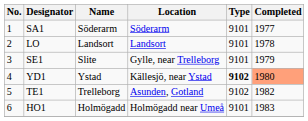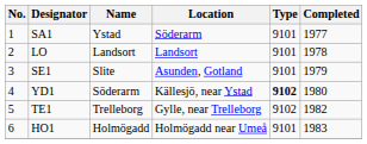 <table class="wikitable" border="1">
 <tr>
 <th>No.</th>
 <th>Designator</th>
 <th>Name</th>
 <th>Location</th>
 <th>Type</th>
 <th>Completed</th>
 </tr>
 <tr>
 <td>1</td>
 <td>SA1</td>
-<td>Söderarm</td>
+<td>Ystad</td>
 <td><a href='#'>Söderarm</a></td>
 <td>9101</td>
 <td>1977</td>
 </tr>
 <tr>
 <td>2</td>
 <td>LO</td>
 <td>Landsort</td>
 <td><a href='#'>Landsort</a></td>
 <td>9101</td>
 <td>1978</td>
 </tr>
 <tr>
 <td>3</td>
 <td>SE1</td>
 <td>Slite</td>
-<td>Gylle, near <a href='#'>Trelleborg</a></td>
+<td><a href='#'>Asunden</a>, <a href='#'>Gotland</a></td>
 <td>9101</td>
 <td>1979</td>
 </tr>
 <tr>
 <td>4</td>
 <td>YD1</td>
-<td>Ystad</td>
+<td>Söderarm</td>
 <td>Källesjö, near <a href='#'>Ystad</a></td>
 <td><strong>9102</strong></td>
-<td style="background: lightsalmon;">1980</td>
+<td>1980</td>
 </tr>
 <tr>
 <td>5</td>
 <td>TE1</td>
 <td>Trelleborg</td>
-<td><a href='#'>Asunden</a>, <a href='#'>Gotland</a></td>
+<td>Gylle, near <a href='#'>Trelleborg</a></td>
 <td>9102</td>
 <td>1982</td>
 </tr>
 <tr>
 <td>6</td>
 <td>HO1</td>
 <td>Holmögadd</td>
 <td>Holmögadd near <a href='#'>Umeå</a></td>
 <td>9101</td>
 <td>1983</td>
 </tr>
 <tr>
 </tr>
 </table>
